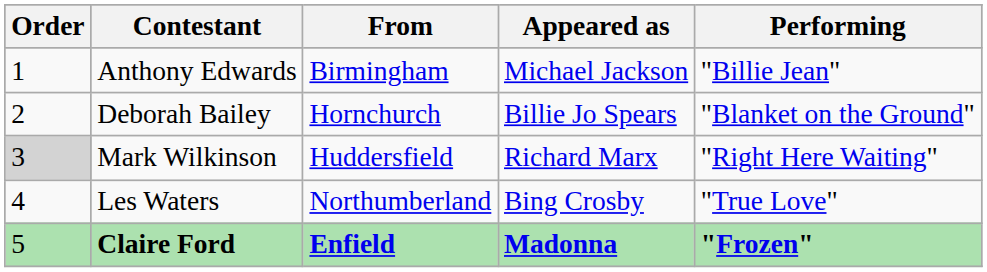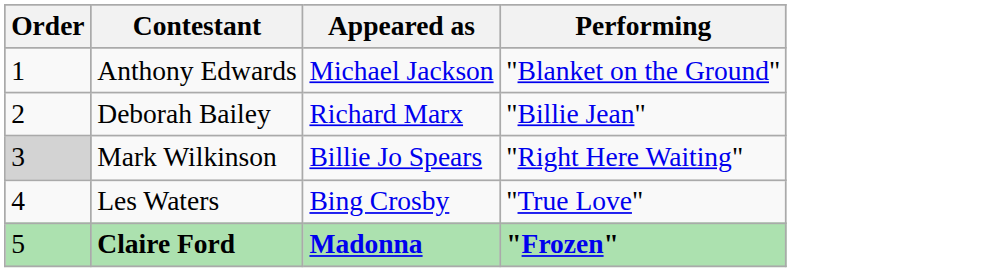 <table class="wikitable">
 <tr>
 <th>Order</th>
 <th>Contestant</th>
-<th>From</th>
 <th>Appeared as</th>
 <th>Performing</th>
 </tr>
 <tr>
 <td>1</td>
 <td>Anthony Edwards</td>
-<td><a href='#'>Birmingham</a></td>
 <td><a href='#'>Michael Jackson</a></td>
-<td>"<a href='#'>Billie Jean</a>"</td>
+<td>"<a href='#'>Blanket on the Ground</a>"</td>
 </tr>
 <tr>
 <td>2</td>
 <td>Deborah Bailey</td>
-<td><a href='#'>Hornchurch</a></td>
-<td><a href='#'>Billie Jo Spears</a></td>
-<td>"<a href='#'>Blanket on the Ground</a>"</td>
+<td><a href='#'>Richard Marx</a></td>
+<td>"<a href='#'>Billie Jean</a>"</td>
 </tr>
 <tr>
 <td style="background: lightgrey;">3</td>
 <td>Mark Wilkinson</td>
-<td><a href='#'>Huddersfield</a></td>
-<td><a href='#'>Richard Marx</a></td>
+<td><a href='#'>Billie Jo Spears</a></td>
 <td>"<a href='#'>Right Here Waiting</a>"</td>
 </tr>
 <tr>
 <td>4</td>
 <td>Les Waters</td>
-<td><a href='#'>Northumberland</a></td>
 <td><a href='#'>Bing Crosby</a></td>
 <td>"<a href='#'>True Love</a>"</td>
 </tr>
 <tr style="background:#ACE1AF;">
 <td>5</td>
 <td><strong>Claire Ford</strong></td>
-<td><strong><a href='#'>Enfield</a></strong></td>
 <td><strong><a href='#'>Madonna</a></strong></td>
 <td><strong>"<a href='#'>Frozen</a>"</strong></td>
 </tr>
 </table>
